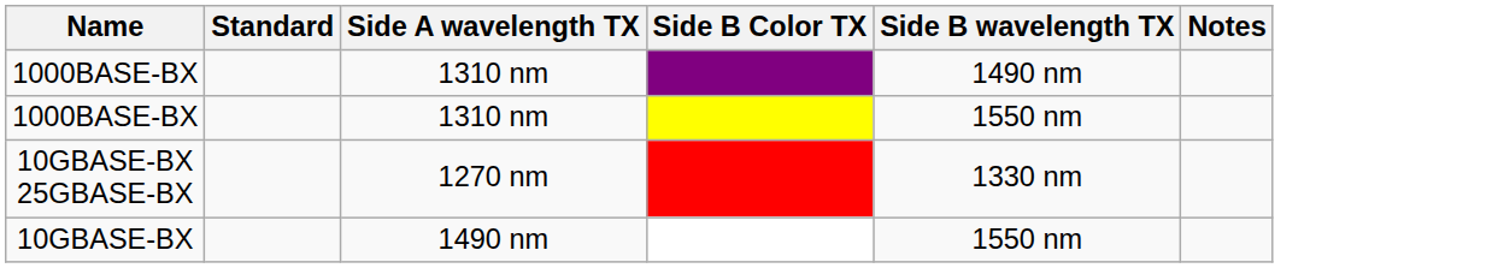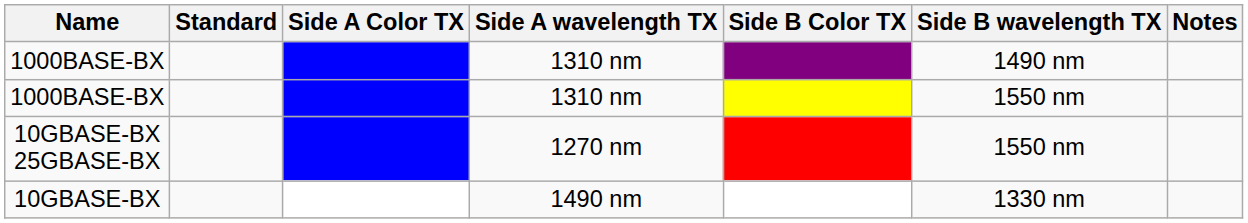 <table class="wikitable" style="text-align: center; ">
 <tr>
 <th>Name</th>
 <th>Standard</th>
+<th>Side A Color TX</th>
 <th>Side A wavelength TX</th>
 <th>Side B Color TX</th>
 <th>Side B wavelength TX</th>
 <th>Notes</th>
 </tr>
 <tr>
 <td>1000BASE-BX</td>
 <td></td>
+<td style="background-color:Blue"></td>
 <td>1310 nm</td>
 <td style="background-color:purple"></td>
 <td>1490 nm</td>
 <td></td>
 </tr>
 <tr>
 <td>1000BASE-BX</td>
 <td></td>
+<td style="background-color:Blue"></td>
 <td>1310 nm</td>
 <td style="background-color:yellow"></td>
 <td>1550 nm</td>
 <td></td>
 </tr>
 <tr>
 <td>10GBASE-BX <br> 25GBASE-BX</td>
 <td></td>
+<td style="background-color:Blue"></td>
 <td>1270 nm</td>
 <td style="background-color:red"></td>
-<td>1330 nm</td>
+<td>1550 nm</td>
 <td></td>
 </tr>
 <tr>
 <td>10GBASE-BX</td>
 <td></td>
+<td style="background-color:White"></td>
 <td>1490 nm</td>
 <td style="background-color:White"></td>
-<td>1550 nm</td>
+<td>1330 nm</td>
 <td></td>
 </tr>
 </table>
